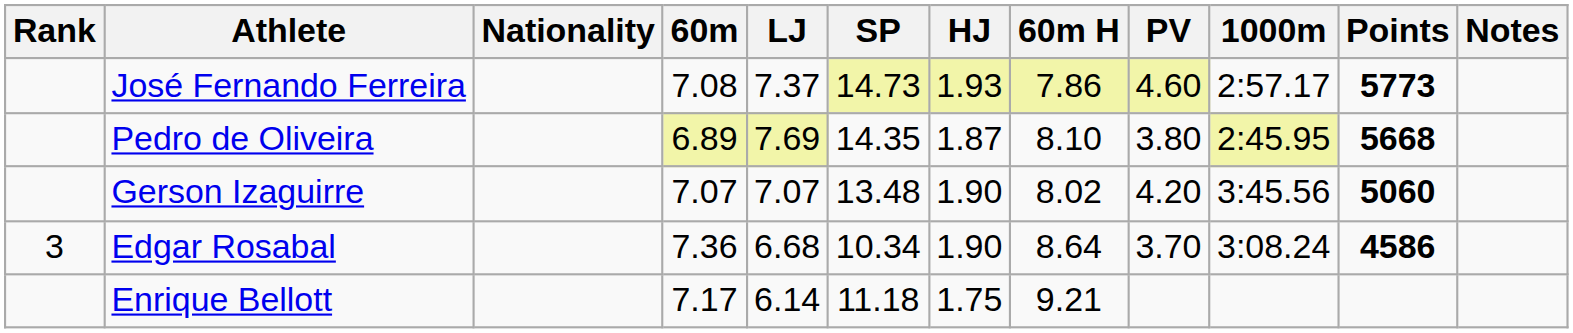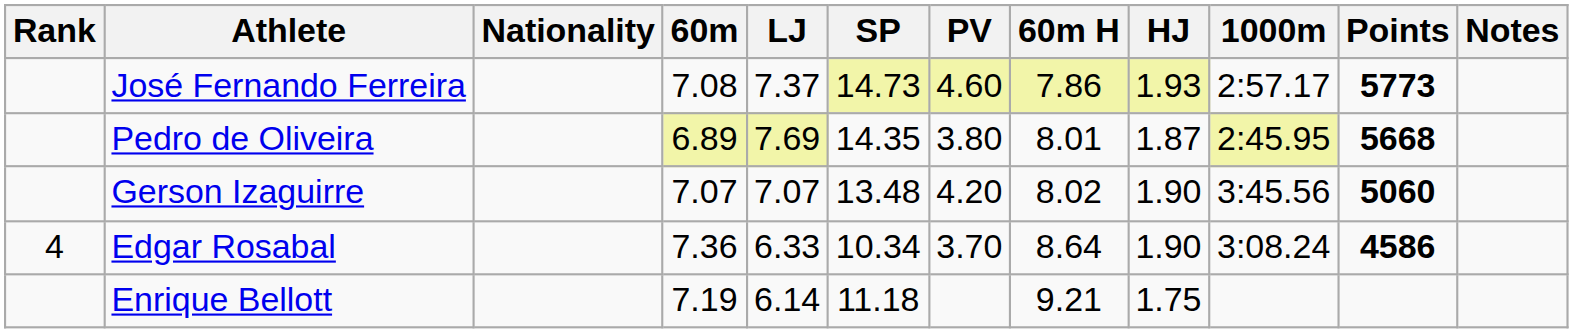 <table class="wikitable sortable" style=" text-align:center">
 <tr>
 <th>Rank</th>
 <th>Athlete</th>
 <th>Nationality</th>
 <th>60m</th>
 <th>LJ</th>
 <th>SP</th>
+<th>PV</th>
+<th>60m H</th>
 <th>HJ</th>
-<th>60m H</th>
-<th>PV</th>
 <th>1000m</th>
 <th>Points</th>
 <th>Notes</th>
 </tr>
 <tr>
 <td></td>
 <td align=left><a href='#'>José Fernando Ferreira</a></td>
 <td align=left></td>
 <td>7.08</td>
 <td>7.37</td>
 <td bgcolor=#F2F5A9>14.73</td>
+<td bgcolor=#F2F5A9>4.60</td>
+<td bgcolor=#F2F5A9>7.86</td>
 <td bgcolor=#F2F5A9>1.93</td>
-<td bgcolor=#F2F5A9>7.86</td>
-<td bgcolor=#F2F5A9>4.60</td>
 <td>2:57.17</td>
 <td><strong>5773</strong></td>
 <td></td>
 </tr>
 <tr>
 <td></td>
 <td align=left><a href='#'>Pedro de Oliveira</a></td>
 <td align=left></td>
 <td bgcolor=#F2F5A9>6.89</td>
 <td bgcolor=#F2F5A9>7.69</td>
 <td>14.35</td>
+<td>3.80</td>
+<td>8.01</td>
 <td>1.87</td>
-<td>8.10</td>
-<td>3.80</td>
 <td bgcolor=#F2F5A9>2:45.95</td>
 <td><strong>5668</strong></td>
 <td></td>
 </tr>
 <tr>
 <td></td>
 <td align=left><a href='#'>Gerson Izaguirre</a></td>
 <td align=left></td>
 <td>7.07</td>
 <td>7.07</td>
 <td>13.48</td>
+<td>4.20</td>
+<td>8.02</td>
 <td>1.90</td>
-<td>8.02</td>
-<td>4.20</td>
 <td>3:45.56</td>
 <td><strong>5060</strong></td>
 <td></td>
 </tr>
 <tr>
-<td>3</td>
+<td>4</td>
 <td align=left><a href='#'>Edgar Rosabal</a></td>
 <td align=left></td>
 <td>7.36</td>
-<td>6.68</td>
+<td>6.33</td>
 <td>10.34</td>
+<td>3.70</td>
+<td>8.64</td>
 <td>1.90</td>
-<td>8.64</td>
-<td>3.70</td>
 <td>3:08.24</td>
 <td><strong>4586</strong></td>
 <td></td>
 </tr>
 <tr>
 <td></td>
 <td align=left><a href='#'>Enrique Bellott</a></td>
 <td align=left></td>
-<td>7.17</td>
+<td>7.19</td>
 <td>6.14</td>
 <td>11.18</td>
+<td></td>
+<td>9.21</td>
 <td>1.75</td>
-<td>9.21</td>
-<td></td>
 <td></td>
 <td></td>
 <td></td>
 </tr>
 </table>
